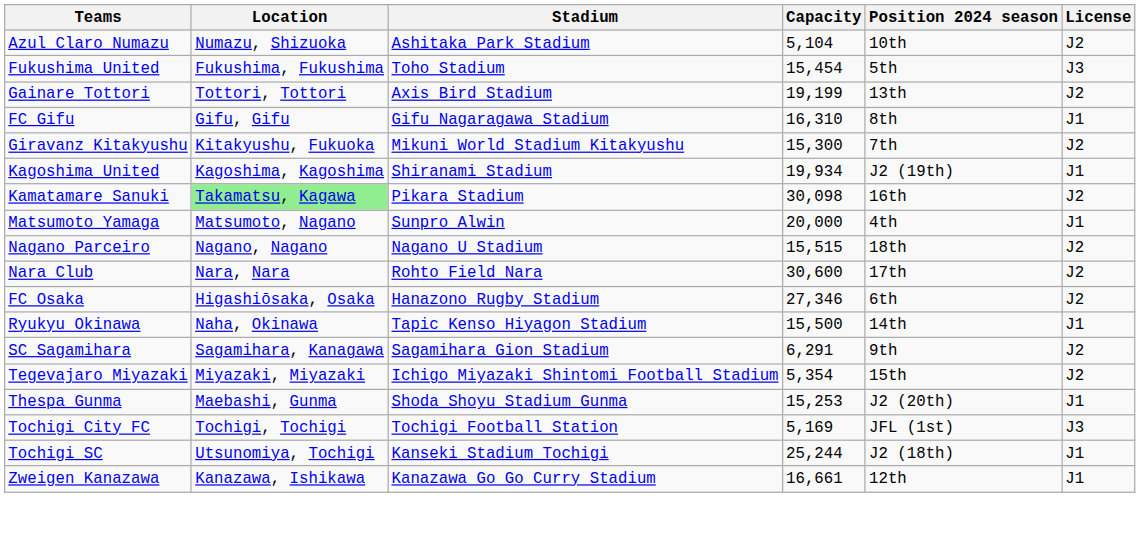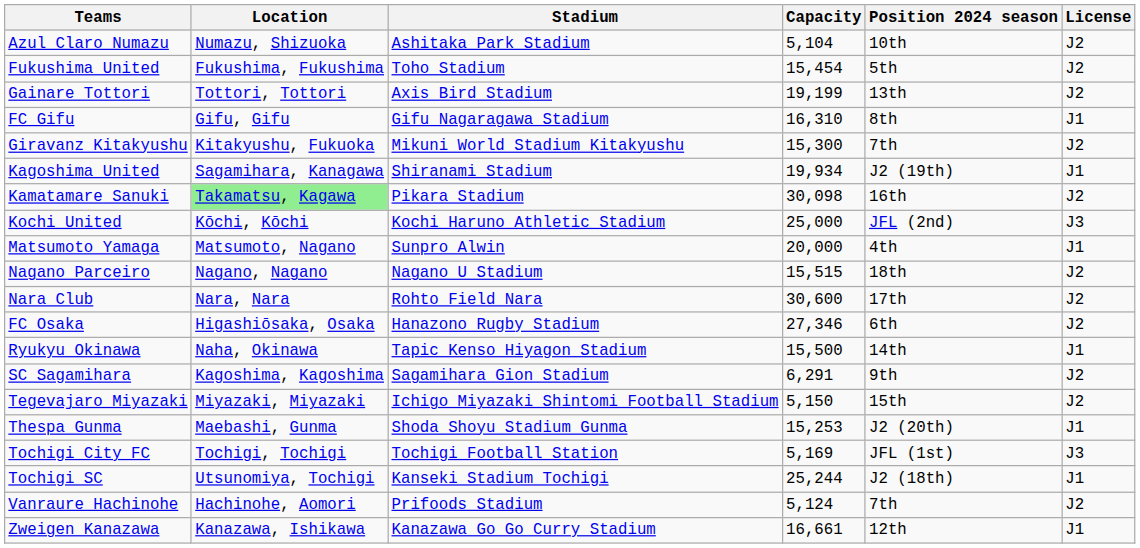 <table class="wikitable sortable">
 <tr>
 <th>Teams</th>
 <th>Location</th>
 <th>Stadium</th>
 <th>Capacity</th>
 <th>Position 2024 season</th>
 <th>License</th>
 </tr>
 <tr>
 <td><a href='#'>Azul Claro Numazu</a></td>
 <td><a href='#'>Numazu</a>, <a href='#'>Shizuoka</a></td>
 <td><a href='#'>Ashitaka Park Stadium</a></td>
 <td>5,104</td>
 <td>10th</td>
 <td>J2</td>
 </tr>
 <tr>
 <td><a href='#'>Fukushima United</a></td>
 <td><a href='#'>Fukushima</a>, <a href='#'>Fukushima</a></td>
 <td><a href='#'>Toho Stadium</a></td>
 <td>15,454</td>
 <td>5th</td>
-<td>J3</td>
+<td>J2</td>
 </tr>
 <tr>
 <td><a href='#'>Gainare Tottori</a></td>
 <td><a href='#'>Tottori</a>, <a href='#'>Tottori</a></td>
 <td><a href='#'>Axis Bird Stadium</a></td>
 <td>19,199</td>
 <td>13th</td>
 <td>J2</td>
 </tr>
 <tr>
 <td><a href='#'>FC Gifu</a></td>
 <td><a href='#'>Gifu</a>, <a href='#'>Gifu</a></td>
 <td><a href='#'>Gifu Nagaragawa Stadium</a></td>
 <td>16,310</td>
 <td>8th</td>
 <td>J1</td>
 </tr>
 <tr>
 <td><a href='#'>Giravanz Kitakyushu</a></td>
 <td><a href='#'>Kitakyushu</a>, <a href='#'>Fukuoka</a></td>
 <td><a href='#'>Mikuni World Stadium Kitakyushu</a></td>
 <td>15,300</td>
 <td>7th</td>
 <td>J2</td>
 </tr>
 <tr>
 <td><a href='#'>Kagoshima United</a></td>
-<td><a href='#'>Kagoshima</a>, <a href='#'>Kagoshima</a></td>
+<td><a href='#'>Sagamihara</a>, <a href='#'>Kanagawa</a></td>
 <td><a href='#'>Shiranami Stadium</a></td>
 <td>19,934</td>
 <td> J2 (19th)</td>
 <td>J1</td>
 </tr>
 <tr>
 <td><a href='#'>Kamatamare Sanuki</a></td>
 <td style="background: lightgreen;"><a href='#'>Takamatsu</a>, <a href='#'>Kagawa</a></td>
 <td><a href='#'>Pikara Stadium</a></td>
 <td>30,098</td>
 <td>16th</td>
 <td>J2</td>
+</tr>
+<tr>
+<td><a href='#'>Kochi United</a></td>
+<td><a href='#'>Kōchi</a>, <a href='#'>Kōchi</a></td>
+<td><a href='#'>Kochi Haruno Athletic Stadium</a></td>
+<td>25,000</td>
+<td> <a href='#'>JFL</a> (2nd)</td>
+<td>J3</td>
 </tr>
 <tr>
 <td><a href='#'>Matsumoto Yamaga</a></td>
 <td><a href='#'>Matsumoto</a>, <a href='#'>Nagano</a></td>
 <td><a href='#'>Sunpro Alwin</a></td>
 <td>20,000</td>
 <td>4th</td>
 <td>J1</td>
 </tr>
 <tr>
 <td><a href='#'>Nagano Parceiro</a></td>
 <td><a href='#'>Nagano</a>, <a href='#'>Nagano</a></td>
 <td><a href='#'>Nagano U Stadium</a></td>
 <td>15,515</td>
 <td>18th</td>
 <td>J2</td>
 </tr>
 <tr>
 <td><a href='#'>Nara Club</a></td>
 <td><a href='#'>Nara</a>, <a href='#'>Nara</a></td>
 <td><a href='#'>Rohto Field Nara</a></td>
 <td>30,600</td>
 <td>17th</td>
 <td>J2</td>
 </tr>
 <tr>
 <td><a href='#'>FC Osaka</a></td>
 <td><a href='#'>Higashiōsaka</a>, <a href='#'>Osaka</a></td>
 <td><a href='#'>Hanazono Rugby Stadium</a></td>
 <td>27,346</td>
 <td>6th</td>
 <td>J2</td>
 </tr>
 <tr>
 <td><a href='#'>Ryukyu Okinawa</a></td>
 <td><a href='#'>Naha</a>, <a href='#'>Okinawa</a></td>
 <td><a href='#'>Tapic Kenso Hiyagon Stadium</a></td>
 <td>15,500</td>
 <td>14th</td>
 <td>J1</td>
 </tr>
 <tr>
 <td><a href='#'>SC Sagamihara</a></td>
-<td><a href='#'>Sagamihara</a>, <a href='#'>Kanagawa</a></td>
+<td><a href='#'>Kagoshima</a>, <a href='#'>Kagoshima</a></td>
 <td><a href='#'>Sagamihara Gion Stadium</a></td>
 <td>6,291</td>
 <td>9th</td>
 <td>J2</td>
 </tr>
 <tr>
 <td><a href='#'>Tegevajaro Miyazaki</a></td>
 <td><a href='#'>Miyazaki</a>, <a href='#'>Miyazaki</a></td>
 <td><a href='#'>Ichigo Miyazaki Shintomi Football Stadium</a></td>
-<td>5,354</td>
+<td>5,150</td>
 <td>15th</td>
 <td>J2</td>
 </tr>
 <tr>
 <td><a href='#'>Thespa Gunma</a></td>
 <td><a href='#'>Maebashi</a>, <a href='#'>Gunma</a></td>
 <td><a href='#'>Shoda Shoyu Stadium Gunma</a></td>
 <td>15,253</td>
 <td> J2 (20th)</td>
 <td>J1</td>
 </tr>
 <tr>
 <td><a href='#'>Tochigi City FC</a></td>
 <td><a href='#'>Tochigi</a>, <a href='#'>Tochigi</a></td>
 <td><a href='#'>Tochigi Football Station</a></td>
 <td>5,169</td>
 <td> JFL (1st)</td>
 <td>J3</td>
 </tr>
 <tr>
 <td><a href='#'>Tochigi SC</a></td>
 <td><a href='#'>Utsunomiya</a>, <a href='#'>Tochigi</a></td>
 <td><a href='#'>Kanseki Stadium Tochigi</a></td>
 <td>25,244</td>
 <td> J2 (18th)</td>
 <td>J1</td>
 </tr>
 <tr>
+<td><a href='#'>Vanraure Hachinohe</a></td>
+<td><a href='#'>Hachinohe</a>, <a href='#'>Aomori</a></td>
+<td><a href='#'>Prifoods Stadium</a></td>
+<td>5,124</td>
+<td>7th</td>
+<td>J2</td>
+</tr>
+<tr>
 <td><a href='#'>Zweigen Kanazawa</a></td>
 <td><a href='#'>Kanazawa</a>, <a href='#'>Ishikawa</a></td>
 <td><a href='#'>Kanazawa Go Go Curry Stadium</a></td>
 <td>16,661</td>
 <td>12th</td>
 <td>J1</td>
 </tr>
 </table>
